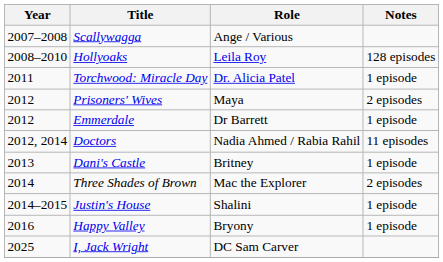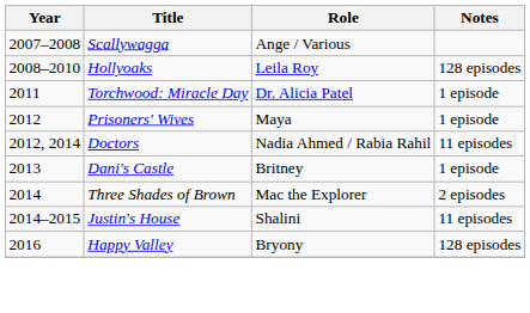 <table class="wikitable sortable">
 <tr>
 <th>Year</th>
 <th>Title</th>
 <th>Role</th>
 <th class="unsortable">Notes</th>
 </tr>
 <tr>
 <td>2007–2008</td>
 <td><em><a href='#'>Scallywagga</a></em></td>
 <td>Ange / Various</td>
 <td></td>
 </tr>
 <tr>
 <td>2008–2010</td>
 <td><em><a href='#'>Hollyoaks</a></em></td>
 <td><a href='#'>Leila Roy</a></td>
 <td>128 episodes</td>
 </tr>
 <tr>
 <td>2011</td>
 <td><em><a href='#'>Torchwood: Miracle Day</a></em></td>
 <td><a href='#'>Dr. Alicia Patel</a></td>
 <td>1 episode</td>
 </tr>
 <tr>
 <td>2012</td>
 <td><em><a href='#'>Prisoners' Wives</a></em></td>
 <td>Maya</td>
-<td>2 episodes</td>
-</tr>
-<tr>
-<td>2012</td>
-<td><em><a href='#'>Emmerdale</a></em></td>
-<td>Dr Barrett</td>
 <td>1 episode</td>
 </tr>
 <tr>
 <td>2012, 2014</td>
 <td><em><a href='#'>Doctors</a></em></td>
 <td>Nadia Ahmed / Rabia Rahil</td>
 <td>11 episodes</td>
 </tr>
 <tr>
 <td>2013</td>
 <td><em><a href='#'>Dani's Castle</a></em></td>
 <td>Britney</td>
 <td>1 episode</td>
 </tr>
 <tr>
 <td>2014</td>
 <td><em>Three Shades of Brown</em></td>
 <td>Mac the Explorer</td>
 <td>2 episodes</td>
 </tr>
 <tr>
 <td>2014–2015</td>
 <td><em><a href='#'>Justin's House</a></em></td>
 <td>Shalini</td>
-<td>1 episode</td>
+<td>11 episodes</td>
 </tr>
 <tr>
 <td>2016</td>
 <td><em><a href='#'>Happy Valley</a></em></td>
 <td>Bryony</td>
-<td>1 episode</td>
-</tr>
-<tr>
-<td>2025</td>
-<td><em><a href='#'>I, Jack Wright</a></em></td>
-<td>DC Sam Carver</td>
-<td></td>
+<td>128 episodes</td>
 </tr>
 <tr>
 </tr>
 </table>
